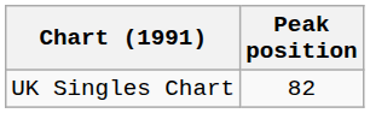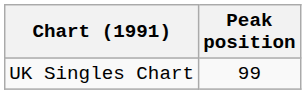 <table class="wikitable sortable">
 <tr>
 <th>Chart (1991)</th>
 <th>Peak<br>position</th>
 </tr>
 <tr>
 <td align="left">UK Singles Chart</td>
-<td style="text-align:center;">82</td>
+<td style="text-align:center;">99</td>
 </tr>
 </table>
